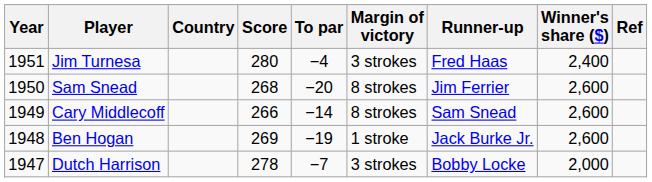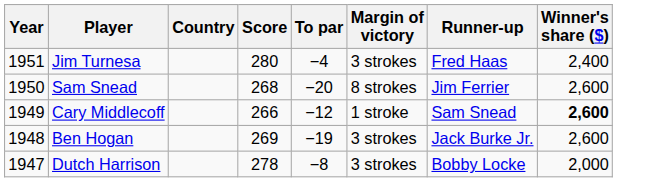 <table class="wikitable" style="font-size:95%">
 <tr>
 <th>Year</th>
 <th>Player</th>
 <th>Country</th>
 <th>Score</th>
 <th>To par</th>
 <th>Margin of<br>victory</th>
 <th>Runner-up</th>
 <th>Winner's<br>share (<a href='#'>$</a>)</th>
-<th>Ref</th>
 </tr>
 <tr>
 <td>1951</td>
 <td><a href='#'>Jim Turnesa</a></td>
 <td></td>
 <td align=center>280</td>
 <td align=center>−4</td>
 <td>3 strokes</td>
 <td> <a href='#'>Fred Haas</a></td>
 <td align=right>2,400</td>
-<td></td>
 </tr>
 <tr>
 <td>1950</td>
 <td><a href='#'>Sam Snead</a></td>
 <td></td>
 <td align=center>268</td>
 <td align=center>−20</td>
 <td>8 strokes</td>
 <td> <a href='#'>Jim Ferrier</a></td>
 <td align=right>2,600</td>
-<td></td>
 </tr>
 <tr>
 <td>1949</td>
 <td><a href='#'>Cary Middlecoff</a></td>
 <td></td>
 <td align=center>266</td>
-<td align=center>−14</td>
-<td>8 strokes</td>
+<td align=center>−12</td>
+<td>1 stroke</td>
 <td> <a href='#'>Sam Snead</a></td>
-<td align=right>2,600</td>
-<td></td>
+<td align=right><strong>2,600</strong></td>
 </tr>
 <tr>
 <td>1948</td>
 <td><a href='#'>Ben Hogan</a></td>
 <td></td>
 <td align=center>269</td>
 <td align=center>−19</td>
-<td>1 stroke</td>
+<td>3 strokes</td>
 <td> <a href='#'>Jack Burke Jr.</a></td>
 <td align=right>2,600</td>
-<td></td>
 </tr>
 <tr>
 <td>1947</td>
 <td><a href='#'>Dutch Harrison</a></td>
 <td></td>
 <td align=center>278</td>
-<td align=center>−7</td>
+<td align=center>−8</td>
 <td>3 strokes</td>
 <td> <a href='#'>Bobby Locke</a></td>
 <td align=right>2,000</td>
-<td></td>
 </tr>
 </table>
